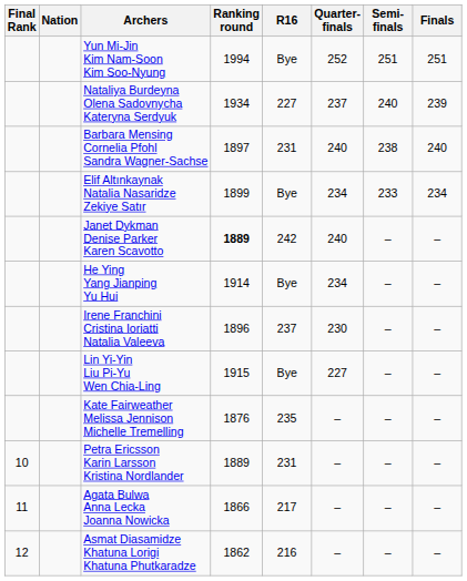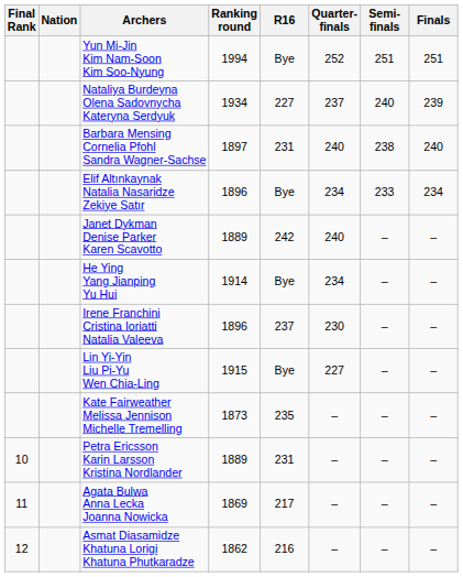 <table class="wikitable sortable" style="text-align:center">
 <tr>
 <th>Final <br> Rank</th>
 <th>Nation</th>
 <th>Archers</th>
 <th width=60>Ranking <br> round</th>
 <th width=60>R16</th>
 <th width=60>Quarter- <br> finals</th>
 <th width=60>Semi- <br> finals</th>
 <th width=60>Finals</th>
 </tr>
 <tr>
 <td></td>
 <td align=left></td>
 <td align=left><a href='#'>Yun Mi-Jin</a> <br> <a href='#'>Kim Nam-Soon</a> <br> <a href='#'>Kim Soo-Nyung</a></td>
 <td>1994</td>
 <td>Bye</td>
 <td>252</td>
 <td>251</td>
 <td>251</td>
 </tr>
 <tr>
 <td></td>
 <td align=left></td>
 <td align=left><a href='#'>Nataliya Burdeyna</a> <br> <a href='#'>Olena Sadovnycha</a> <br> <a href='#'>Kateryna Serdyuk</a></td>
 <td>1934</td>
 <td>227</td>
 <td>237</td>
 <td>240</td>
 <td>239</td>
 </tr>
 <tr>
 <td></td>
 <td align=left></td>
 <td align=left><a href='#'>Barbara Mensing</a> <br> <a href='#'>Cornelia Pfohl</a> <br> <a href='#'>Sandra Wagner-Sachse</a></td>
 <td>1897</td>
 <td>231</td>
 <td>240</td>
 <td>238</td>
 <td>240</td>
 </tr>
 <tr>
 <td></td>
 <td align=left></td>
 <td align=left><a href='#'>Elif Altınkaynak</a> <br> <a href='#'>Natalia Nasaridze</a> <br> <a href='#'>Zekiye Satır</a></td>
-<td>1899</td>
+<td>1896</td>
 <td>Bye</td>
 <td>234</td>
 <td>233</td>
 <td>234</td>
 </tr>
 <tr>
 <td></td>
 <td align=left></td>
 <td align=left><a href='#'>Janet Dykman</a> <br> <a href='#'>Denise Parker</a> <br> <a href='#'>Karen Scavotto</a></td>
-<td><strong>1889</strong></td>
+<td>1889</td>
 <td>242</td>
 <td>240</td>
 <td>–</td>
 <td>–</td>
 </tr>
 <tr>
 <td></td>
 <td align=left></td>
 <td align=left><a href='#'>He Ying</a> <br> <a href='#'>Yang Jianping</a> <br> <a href='#'>Yu Hui</a></td>
 <td>1914</td>
 <td>Bye</td>
 <td>234</td>
 <td>–</td>
 <td>–</td>
 </tr>
 <tr>
 <td></td>
 <td align=left></td>
 <td align=left><a href='#'>Irene Franchini</a> <br> <a href='#'>Cristina Ioriatti</a> <br> <a href='#'>Natalia Valeeva</a></td>
 <td>1896</td>
 <td>237</td>
 <td>230</td>
 <td>–</td>
 <td>–</td>
 </tr>
 <tr>
 <td></td>
 <td align=left></td>
 <td align=left><a href='#'>Lin Yi-Yin</a> <br> <a href='#'>Liu Pi-Yu</a> <br> <a href='#'>Wen Chia-Ling</a></td>
 <td>1915</td>
 <td>Bye</td>
 <td>227</td>
 <td>–</td>
 <td>–</td>
 </tr>
 <tr>
 <td></td>
 <td align=left></td>
 <td align=left><a href='#'>Kate Fairweather</a> <br> <a href='#'>Melissa Jennison</a> <br> <a href='#'>Michelle Tremelling</a></td>
-<td>1876</td>
+<td>1873</td>
 <td>235</td>
 <td>–</td>
 <td>–</td>
 <td>–</td>
 </tr>
 <tr>
 <td>10</td>
 <td align=left></td>
 <td align=left><a href='#'>Petra Ericsson</a> <br> <a href='#'>Karin Larsson</a> <br> <a href='#'>Kristina Nordlander</a></td>
 <td>1889</td>
 <td>231</td>
 <td>–</td>
 <td>–</td>
 <td>–</td>
 </tr>
 <tr>
 <td>11</td>
 <td align=left></td>
 <td align=left><a href='#'>Agata Bulwa</a> <br> <a href='#'>Anna Lecka</a> <br> <a href='#'>Joanna Nowicka</a></td>
-<td>1866</td>
+<td>1869</td>
 <td>217</td>
 <td>–</td>
 <td>–</td>
 <td>–</td>
 </tr>
 <tr>
 <td>12</td>
 <td align=left></td>
 <td align=left><a href='#'>Asmat Diasamidze</a> <br> <a href='#'>Khatuna Lorigi</a> <br> <a href='#'>Khatuna Phutkaradze</a></td>
 <td>1862</td>
 <td>216</td>
 <td>–</td>
 <td>–</td>
 <td>–</td>
 </tr>
 </table>
